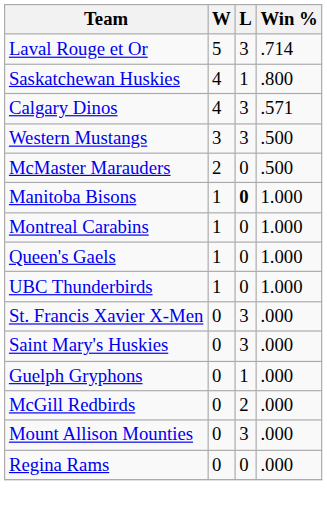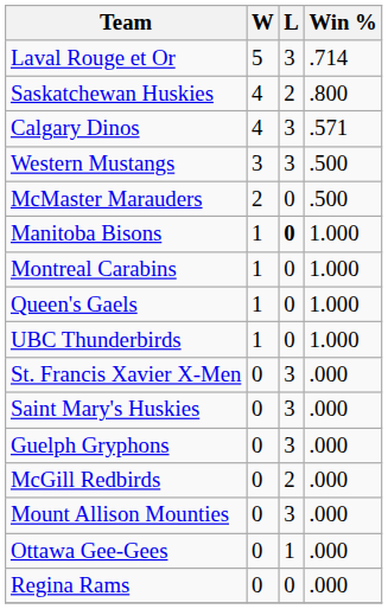 <table class="wikitable sortable">
 <tr>
 <th>Team</th>
 <th>W</th>
 <th>L</th>
 <th>Win %</th>
 </tr>
 <tr --->
 <td><a href='#'>Laval Rouge et Or</a></td>
 <td>5</td>
 <td>3</td>
 <td>.714</td>
 </tr>
 <tr --->
 <td><a href='#'>Saskatchewan Huskies</a></td>
 <td>4</td>
-<td>1</td>
+<td>2</td>
 <td>.800</td>
 </tr>
 <tr --->
 <td><a href='#'>Calgary Dinos</a></td>
 <td>4</td>
 <td>3</td>
 <td>.571</td>
 </tr>
 <tr --->
 <td><a href='#'>Western Mustangs</a></td>
 <td>3</td>
 <td>3</td>
 <td>.500</td>
 </tr>
 <tr --->
 <td><a href='#'>McMaster Marauders</a></td>
 <td>2</td>
 <td>0</td>
 <td>.500</td>
 </tr>
 <tr --->
 <td><a href='#'>Manitoba Bisons</a></td>
 <td>1</td>
 <td><strong>0</strong></td>
 <td>1.000</td>
 </tr>
 <tr --->
 <td><a href='#'>Montreal Carabins</a></td>
 <td>1</td>
 <td>0</td>
 <td>1.000</td>
 </tr>
 <tr --->
 <td><a href='#'>Queen's Gaels</a></td>
 <td>1</td>
 <td>0</td>
 <td>1.000</td>
 </tr>
 <tr --->
 <td><a href='#'>UBC Thunderbirds</a></td>
 <td>1</td>
 <td>0</td>
 <td>1.000</td>
 </tr>
 <tr --->
 <td><a href='#'>St. Francis Xavier X-Men</a></td>
 <td>0</td>
 <td>3</td>
 <td>.000</td>
 </tr>
 <tr --->
 <td><a href='#'>Saint Mary's Huskies</a></td>
 <td>0</td>
 <td>3</td>
 <td>.000</td>
 </tr>
 <tr --->
 <td><a href='#'>Guelph Gryphons</a></td>
 <td>0</td>
-<td>1</td>
+<td>3</td>
 <td>.000</td>
 </tr>
 <tr --->
 <td><a href='#'>McGill Redbirds</a></td>
 <td>0</td>
 <td>2</td>
 <td>.000</td>
 </tr>
 <tr --->
 <td><a href='#'>Mount Allison Mounties</a></td>
 <td>0</td>
 <td>3</td>
 <td>.000</td>
 </tr>
 <tr --->
+<td><a href='#'>Ottawa Gee-Gees</a></td>
+<td>0</td>
+<td>1</td>
+<td>.000</td>
+</tr>
+<tr --->
 <td><a href='#'>Regina Rams</a></td>
 <td>0</td>
 <td>0</td>
 <td>.000</td>
 </tr>
 <tr --->
 </tr>
 </table>
